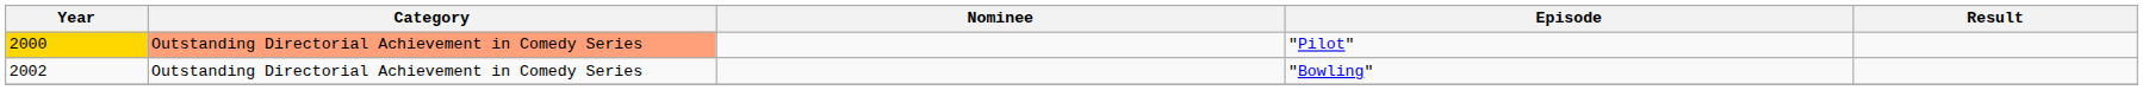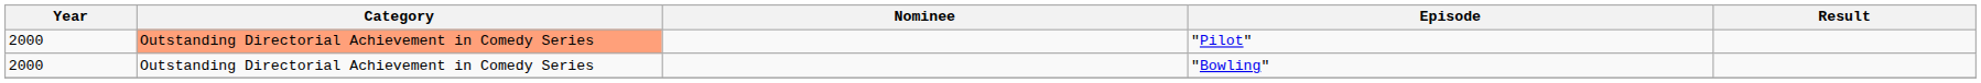 <table class="wikitable" style="font-size: 90%" width=100%>
 <tr>
 <th width="5%">Year</th>
 <th width="20%">Category</th>
 <th width="20%">Nominee</th>
 <th width="20%">Episode</th>
 <th width="10%">Result</th>
 </tr>
 <tr>
-<td style="background: gold;">2000</td>
+<td>2000</td>
 <td style="background: lightsalmon;">Outstanding Directorial Achievement in Comedy Series</td>
 <td></td>
 <td>"<a href='#'>Pilot</a>"</td>
 <td></td>
 </tr>
 <tr>
-<td>2002</td>
+<td>2000</td>
 <td>Outstanding Directorial Achievement in Comedy Series</td>
 <td></td>
 <td>"<a href='#'>Bowling</a>"</td>
 <td></td>
 </tr>
 <tr>
 </tr>
 </table>
